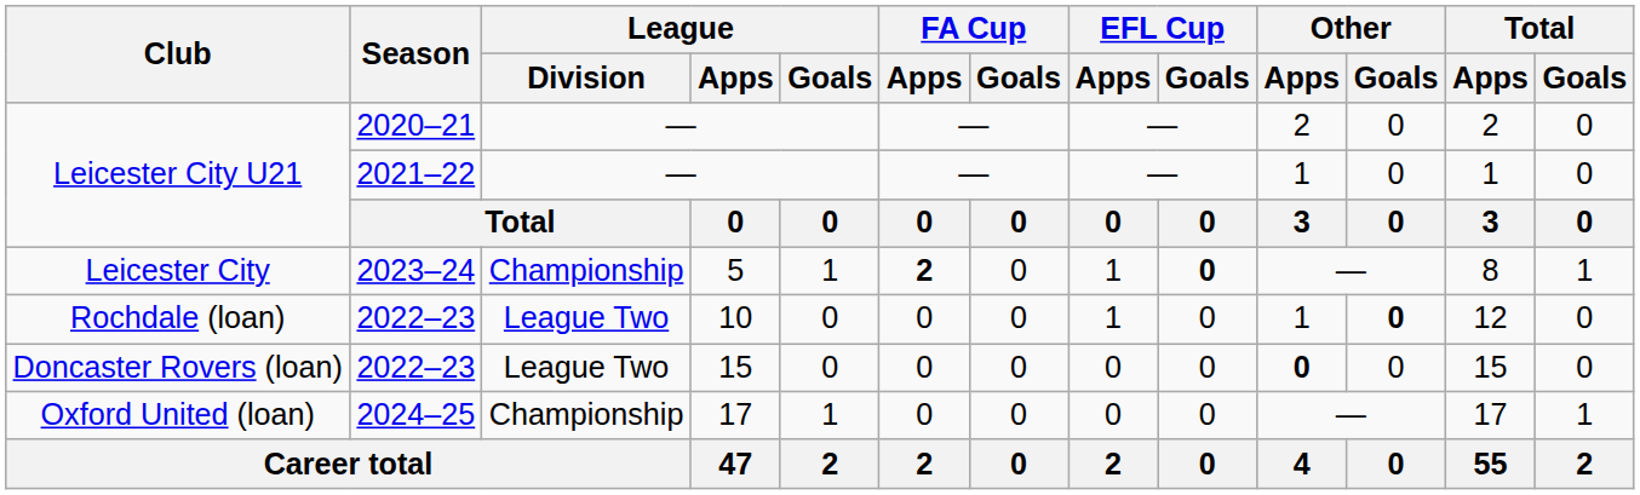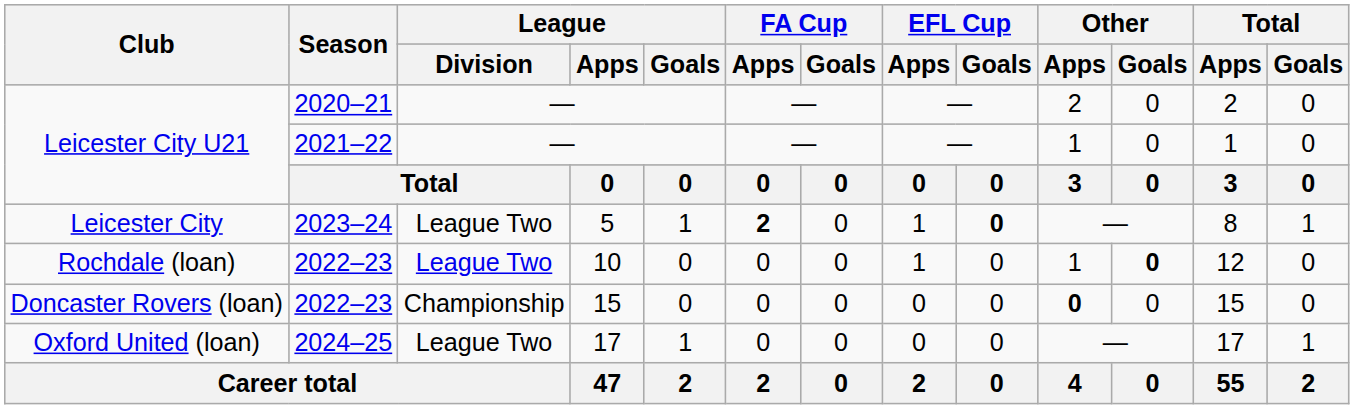 <table class=wikitable style=text-align:center>
 <tr>
 <th rowspan=2>Club</th>
 <th rowspan=2>Season</th>
 <th colspan=3>League</th>
 <th colspan=2><a href='#'>FA Cup</a></th>
 <th colspan=2><a href='#'>EFL Cup</a></th>
 <th colspan=2>Other</th>
 <th colspan=2>Total</th>
 </tr>
 <tr>
 <th>Division</th>
 <th>Apps</th>
 <th>Goals</th>
 <th>Apps</th>
 <th>Goals</th>
 <th>Apps</th>
 <th>Goals</th>
 <th>Apps</th>
 <th>Goals</th>
 <th>Apps</th>
 <th>Goals</th>
 </tr>
 <tr>
 <td rowspan="3"><a href='#'>Leicester City U21</a></td>
 <td><a href='#'>2020–21</a></td>
 <td colspan=3>—</td>
 <td colspan=2>—</td>
 <td colspan=2>—</td>
 <td>2</td>
 <td>0</td>
 <td>2</td>
 <td>0</td>
 </tr>
 <tr>
 <td><a href='#'>2021–22</a></td>
 <td colspan=3>—</td>
 <td colspan=2>—</td>
 <td colspan=2>—</td>
 <td>1</td>
 <td>0</td>
 <td>1</td>
 <td>0</td>
 </tr>
 <tr>
 <th colspan=2>Total</th>
 <th>0</th>
 <th>0</th>
 <th>0</th>
 <th>0</th>
 <th>0</th>
 <th>0</th>
 <th>3</th>
 <th>0</th>
 <th>3</th>
 <th>0</th>
 </tr>
 <tr>
 <td><a href='#'>Leicester City</a></td>
 <td><a href='#'>2023–24</a></td>
-<td><a href='#'>Championship</a></td>
+<td>League Two</td>
 <td>5</td>
 <td>1</td>
 <td><strong>2</strong></td>
 <td>0</td>
 <td>1</td>
 <td><strong>0</strong></td>
 <td colspan=2>—</td>
 <td>8</td>
 <td>1</td>
 </tr>
 <tr>
 <td><a href='#'>Rochdale</a> (loan)</td>
 <td><a href='#'>2022–23</a></td>
 <td><a href='#'>League Two</a></td>
 <td>10</td>
 <td>0</td>
 <td>0</td>
 <td>0</td>
 <td>1</td>
 <td>0</td>
 <td>1</td>
 <td><strong>0</strong></td>
 <td>12</td>
 <td>0</td>
 </tr>
 <tr>
 <td><a href='#'>Doncaster Rovers</a> (loan)</td>
 <td><a href='#'>2022–23</a></td>
-<td>League Two</td>
+<td>Championship</td>
 <td>15</td>
 <td>0</td>
 <td>0</td>
 <td>0</td>
 <td>0</td>
 <td>0</td>
 <td><strong>0</strong></td>
 <td>0</td>
 <td>15</td>
 <td>0</td>
 </tr>
 <tr>
 <td><a href='#'>Oxford United</a> (loan)</td>
 <td><a href='#'>2024–25</a></td>
-<td>Championship</td>
+<td>League Two</td>
 <td>17</td>
 <td>1</td>
 <td>0</td>
 <td>0</td>
 <td>0</td>
 <td>0</td>
 <td colspan=2>—</td>
 <td>17</td>
 <td>1</td>
 </tr>
 <tr>
 <th colspan=3>Career total</th>
 <th>47</th>
 <th>2</th>
 <th>2</th>
 <th>0</th>
 <th>2</th>
 <th>0</th>
 <th>4</th>
 <th>0</th>
 <th>55</th>
 <th>2</th>
 </tr>
 </table>
